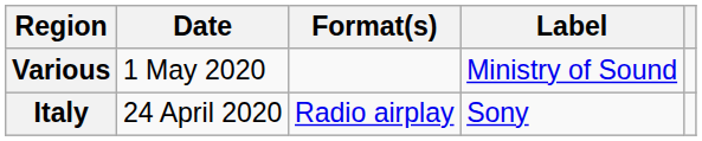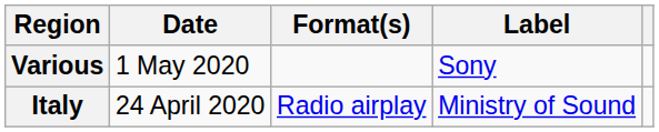 <table class="wikitable plainrowheaders">
 <tr>
 <th scope="col">Region</th>
 <th scope="col">Date</th>
 <th scope="col">Format(s)</th>
 <th scope="col">Label</th>
 <th scope="col"></th>
 </tr>
 <tr>
 <th scope="row">Various</th>
 <td>1 May 2020</td>
 <td></td>
-<td><a href='#'>Ministry of Sound</a></td>
+<td><a href='#'>Sony</a></td>
 <td></td>
 </tr>
 <tr>
 <th scope="row">Italy</th>
 <td>24 April 2020</td>
 <td><a href='#'>Radio airplay</a></td>
-<td><a href='#'>Sony</a></td>
+<td><a href='#'>Ministry of Sound</a></td>
 <td></td>
 </tr>
 </table>
